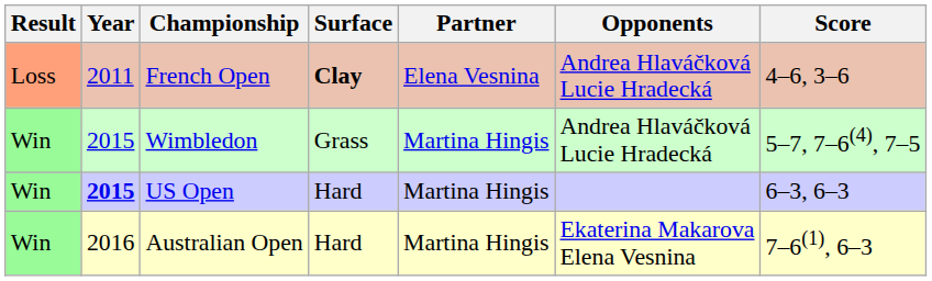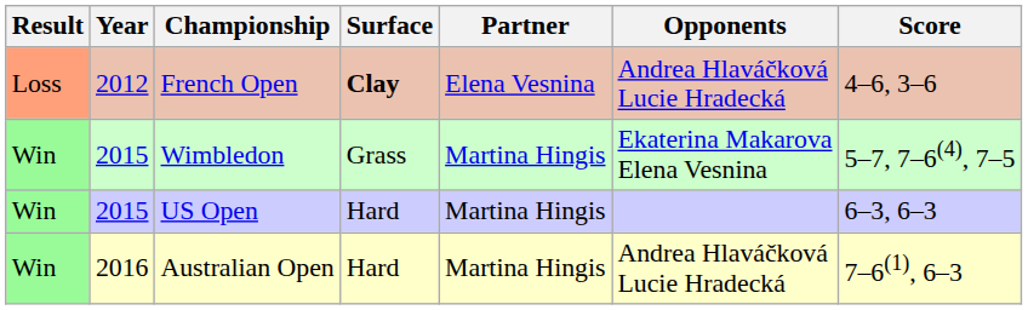 <table class="sortable wikitable">
 <tr>
 <th>Result</th>
 <th>Year</th>
 <th>Championship</th>
 <th>Surface</th>
 <th>Partner</th>
 <th>Opponents</th>
 <th class="unsortable">Score</th>
 </tr>
 <tr style="background:#ebc2af;">
 <td style="background:#ffa07a;">Loss</td>
-<td><a href='#'>2011</a></td>
+<td><a href='#'>2012</a></td>
 <td><a href='#'>French Open</a></td>
 <td><strong>Clay</strong></td>
 <td> <a href='#'>Elena Vesnina</a></td>
 <td> <a href='#'>Andrea Hlaváčková</a> <br>  <a href='#'>Lucie Hradecká</a></td>
 <td>4–6, 3–6</td>
 </tr>
 <tr style="background:#cfc;">
 <td style="background:#98fb98;">Win</td>
 <td><a href='#'>2015</a></td>
 <td><a href='#'>Wimbledon</a></td>
 <td>Grass</td>
 <td> <a href='#'>Martina Hingis</a></td>
-<td> Andrea Hlaváčková<br> Lucie Hradecká</td>
+<td> <a href='#'>Ekaterina Makarova</a> <br>  Elena Vesnina</td>
 <td>5–7, 7–6<sup>(4)</sup>, 7–5</td>
 </tr>
 <tr style="background:#ccf;">
 <td style="background:#98fb98;">Win</td>
-<td><strong><a href='#'>2015</a></strong></td>
+<td><a href='#'>2015</a></td>
 <td><a href='#'>US Open</a></td>
 <td>Hard</td>
 <td> Martina Hingis</td>
 <td></td>
 <td>6–3, 6–3</td>
 </tr>
 <tr style="background:#ffffca;">
 <td style="background:#98fb98;">Win</td>
 <td>2016</td>
 <td>Australian Open</td>
 <td>Hard</td>
 <td> Martina Hingis</td>
-<td> <a href='#'>Ekaterina Makarova</a> <br>  Elena Vesnina</td>
+<td> Andrea Hlaváčková<br> Lucie Hradecká</td>
 <td>7–6<sup>(1)</sup>, 6–3</td>
 </tr>
 </table>
